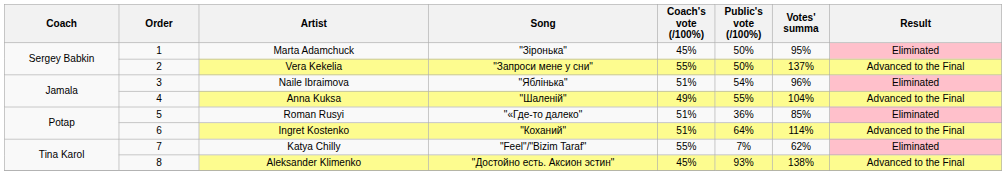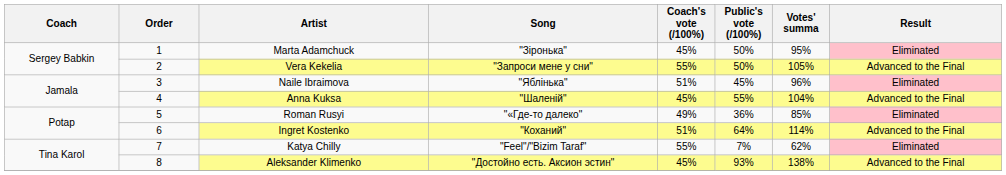 <table class="wikitable" style="text-align: center; width:100%;">
 <tr>
 <th width="10%">Coach</th>
 <th width="07%">Order</th>
 <th width="20%">Artist</th>
 <th width="20%">Song</th>
 <th width="5%">Coach's vote (/100%)</th>
 <th width="5%">Public's vote (/100%)</th>
 <th width="5%">Votes' summa</th>
 <th width="15%">Result</th>
 </tr>
 <tr>
 <td rowspan=2>Sergey Babkin</td>
 <td>1</td>
 <td>Marta Adamchuck</td>
 <td>"Зiронька"</td>
 <td>45%</td>
 <td>50%</td>
 <td>95%</td>
 <td style="background:pink;">Eliminated</td>
 </tr>
 <tr>
 <td>2</td>
 <td style="background:#fdfc8f;">Vera Kekelia</td>
 <td style="background:#fdfc8f;">"Запроси мене у сни"</td>
 <td style="background:#fdfc8f;">55%</td>
 <td style="background:#fdfc8f;">50%</td>
-<td style="background:#fdfc8f;">137%</td>
+<td style="background:#fdfc8f;">105%</td>
 <td style="background:#fdfc8f;">Advanced to the Final</td>
 </tr>
 <tr>
 <td rowspan=2>Jamala</td>
 <td>3</td>
 <td>Naile Ibraimova</td>
 <td>"Яблiнька"</td>
 <td>51%</td>
-<td>54%</td>
+<td>45%</td>
 <td>96%</td>
 <td style="background:pink;">Eliminated</td>
 </tr>
 <tr>
 <td>4</td>
 <td style="background:#fdfc8f;">Anna Kuksа</td>
 <td style="background:#fdfc8f;">"Шаленiй"</td>
-<td style="background:#fdfc8f;">49%</td>
+<td style="background:#fdfc8f;">45%</td>
 <td style="background:#fdfc8f;">55%</td>
 <td style="background:#fdfc8f;">104%</td>
 <td style="background:#fdfc8f;">Advanced to the Final</td>
 </tr>
 <tr>
 <td rowspan=2>Potap</td>
 <td>5</td>
 <td>Roman Rusyi</td>
 <td>"«Где-то далеко"</td>
-<td>51%</td>
+<td>49%</td>
 <td>36%</td>
 <td>85%</td>
 <td style="background:pink;">Eliminated</td>
 </tr>
 <tr>
 <td>6</td>
 <td style="background:#fdfc8f;">Ingret Kostenko</td>
 <td style="background:#fdfc8f;">"Коханий"</td>
 <td style="background:#fdfc8f;">51%</td>
 <td style="background:#fdfc8f;">64%</td>
 <td style="background:#fdfc8f;">114%</td>
 <td style="background:#fdfc8f;">Advanced to the Final</td>
 </tr>
 <tr>
 <td rowspan=2>Tina Karol</td>
 <td>7</td>
 <td>Katya Chilly</td>
 <td>"Feel"/"Bizim Taraf"</td>
 <td>55%</td>
 <td>7%</td>
 <td>62%</td>
 <td style="background:pink;">Eliminated</td>
 </tr>
 <tr>
 <td>8</td>
 <td style="background:#fdfc8f;">Aleksander Klimenko</td>
 <td style="background:#fdfc8f;">"Достойно есть. Аксион эстин"</td>
 <td style="background:#fdfc8f;">45%</td>
 <td style="background:#fdfc8f;">93%</td>
 <td style="background:#fdfc8f;">138%</td>
 <td style="background:#fdfc8f;">Advanced to the Final</td>
 </tr>
 <tr>
 </tr>
 </table>
